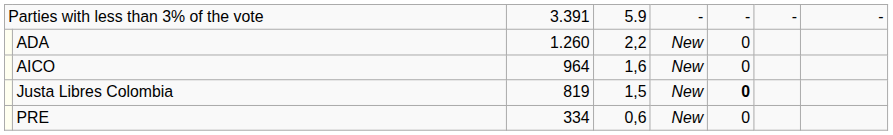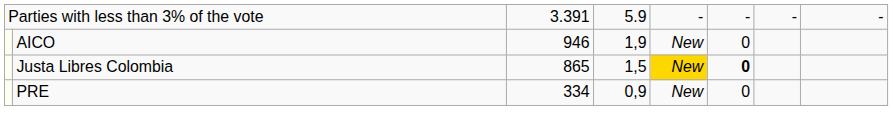 <table class="wikitable collapsible collapsed" style="text-align:right; border:0px; margin-top:-1px; margin-bottom:0;">
 <tr>
 <th style="text-align:left; font-weight:normal; background:#F9F9F9" width=500px colspan=2>Parties with less than 3% of the vote</th>
 <td width=80>3.391</td>
 <td width=50>5.9</td>
 <td width=50>-</td>
 <td width=40>-</td>
 <td width=40>-</td>
 <td width=80>-</td>
 </tr>
 <tr>
 <td bgcolor="#FFFFFFF" width=1></td>
-<td align="left">ADA</td>
-<td>1.260</td>
-<td>2,2</td>
-<td><em>New</em></td>
-<td>0</td>
-<td></td>
-<td></td>
-</tr>
-<tr>
-<td bgcolor="#FFFFFFF" width=1></td>
 <td align="left">AICO</td>
-<td>964</td>
-<td>1,6</td>
+<td>946</td>
+<td>1,9</td>
 <td><em>New</em></td>
 <td>0</td>
 <td></td>
 <td></td>
 </tr>
 <tr>
 <td bgcolor="#FFFFFFF" width=1></td>
 <td align="left">Justa Libres Colombia</td>
-<td>819</td>
+<td>865</td>
 <td>1,5</td>
-<td><em>New</em></td>
+<td style="background: gold;"><em>New</em></td>
 <td><strong>0</strong></td>
 <td></td>
 <td></td>
 </tr>
 <tr>
 <td bgcolor="#FFFFFFF" width=1></td>
 <td align="left">PRE</td>
 <td>334</td>
-<td>0,6</td>
+<td>0,9</td>
 <td><em>New</em></td>
 <td>0</td>
 <td></td>
 <td></td>
 </tr>
 </table>
